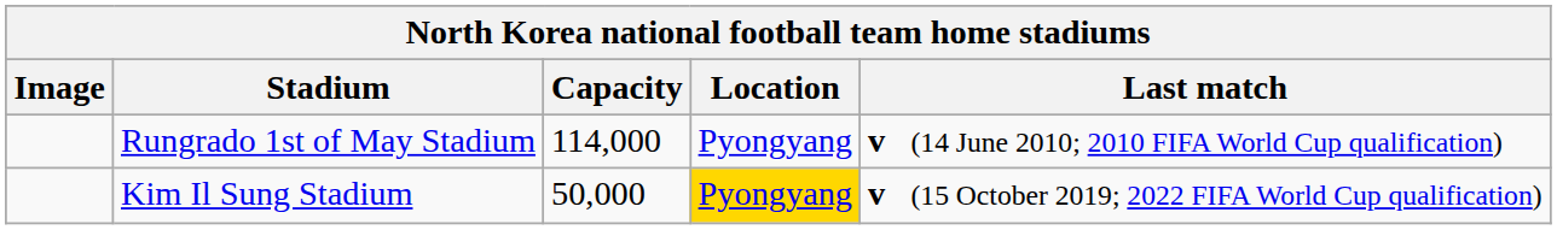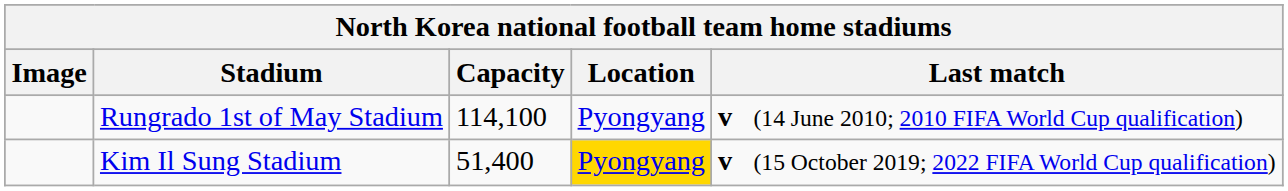 <table class="wikitable">
 <tr>
 <th colspan="5">North Korea national football team home stadiums</th>
 </tr>
 <tr>
 <th>Image</th>
 <th>Stadium</th>
 <th>Capacity</th>
 <th>Location</th>
 <th>Last match</th>
 </tr>
 <tr>
 <td></td>
 <td><a href='#'>Rungrado 1st of May Stadium</a></td>
-<td>114,000</td>
+<td>114,100</td>
 <td><a href='#'>Pyongyang</a></td>
 <td><strong>v</strong>   <small>(14 June 2010; <a href='#'>2010 FIFA World Cup qualification</a>)</small></td>
 </tr>
 <tr>
 <td></td>
 <td><a href='#'>Kim Il Sung Stadium</a></td>
-<td>50,000</td>
+<td>51,400</td>
 <td style="background: gold;"><a href='#'>Pyongyang</a></td>
 <td><strong>v</strong>   <small>(15 October 2019; <a href='#'>2022 FIFA World Cup qualification</a>)</small></td>
 </tr>
 </table>
